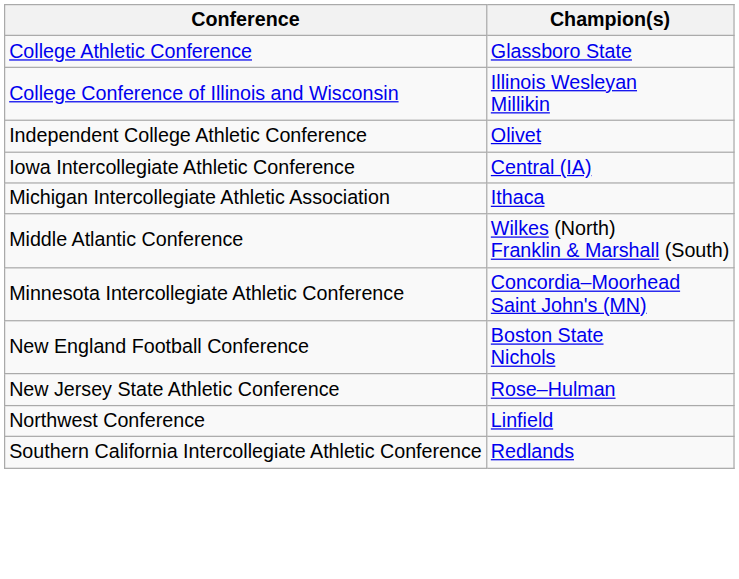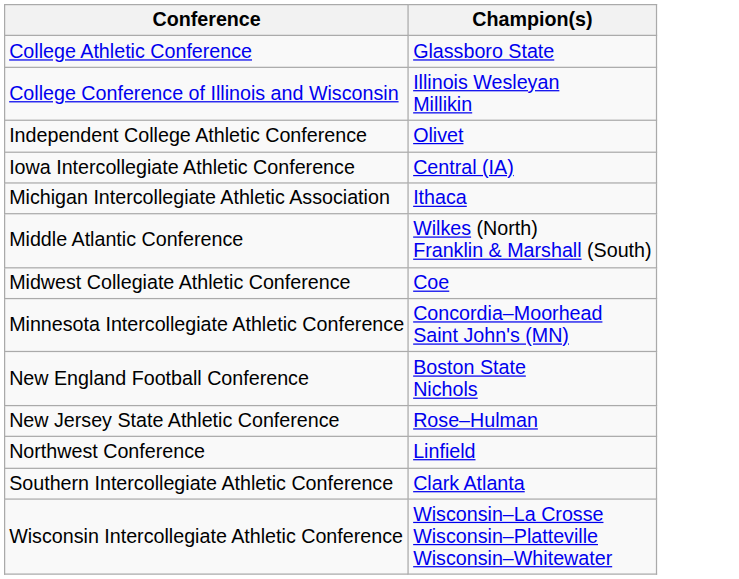 <table class="wikitable sortable">
 <tr>
 <th>Conference</th>
 <th>Champion(s)</th>
 </tr>
 <tr>
 <td><a href='#'>College Athletic Conference</a></td>
 <td><a href='#'>Glassboro State</a></td>
 </tr>
 <tr>
 <td><a href='#'>College Conference of Illinois and Wisconsin</a></td>
 <td><a href='#'>Illinois Wesleyan</a><br><a href='#'>Millikin</a></td>
 </tr>
 <tr>
 <td>Independent College Athletic Conference</td>
 <td><a href='#'>Olivet</a></td>
 </tr>
 <tr>
 <td>Iowa Intercollegiate Athletic Conference</td>
 <td><a href='#'>Central (IA)</a></td>
 </tr>
 <tr>
 <td>Michigan Intercollegiate Athletic Association</td>
 <td><a href='#'>Ithaca</a></td>
 </tr>
 <tr>
 <td>Middle Atlantic Conference</td>
 <td><a href='#'>Wilkes</a> (North)<br><a href='#'>Franklin & Marshall</a> (South)</td>
 </tr>
 <tr>
+<td>Midwest Collegiate Athletic Conference</td>
+<td><a href='#'>Coe</a></td>
+</tr>
+<tr>
 <td>Minnesota Intercollegiate Athletic Conference</td>
 <td><a href='#'>Concordia–Moorhead</a><br><a href='#'>Saint John's (MN)</a></td>
 </tr>
 <tr>
 <td>New England Football Conference</td>
 <td><a href='#'>Boston State</a><br><a href='#'>Nichols</a></td>
 </tr>
 <tr>
 <td>New Jersey State Athletic Conference</td>
 <td><a href='#'>Rose–Hulman</a></td>
 </tr>
 <tr>
 <td>Northwest Conference</td>
 <td><a href='#'>Linfield</a></td>
 </tr>
 <tr>
-<td>Southern California Intercollegiate Athletic Conference</td>
-<td><a href='#'>Redlands</a></td>
+<td>Southern Intercollegiate Athletic Conference</td>
+<td><a href='#'>Clark Atlanta</a></td>
+</tr>
+<tr>
+<td>Wisconsin Intercollegiate Athletic Conference</td>
+<td><a href='#'>Wisconsin–La Crosse</a><br><a href='#'>Wisconsin–Platteville</a><br><a href='#'>Wisconsin–Whitewater</a></td>
 </tr>
 </table>
